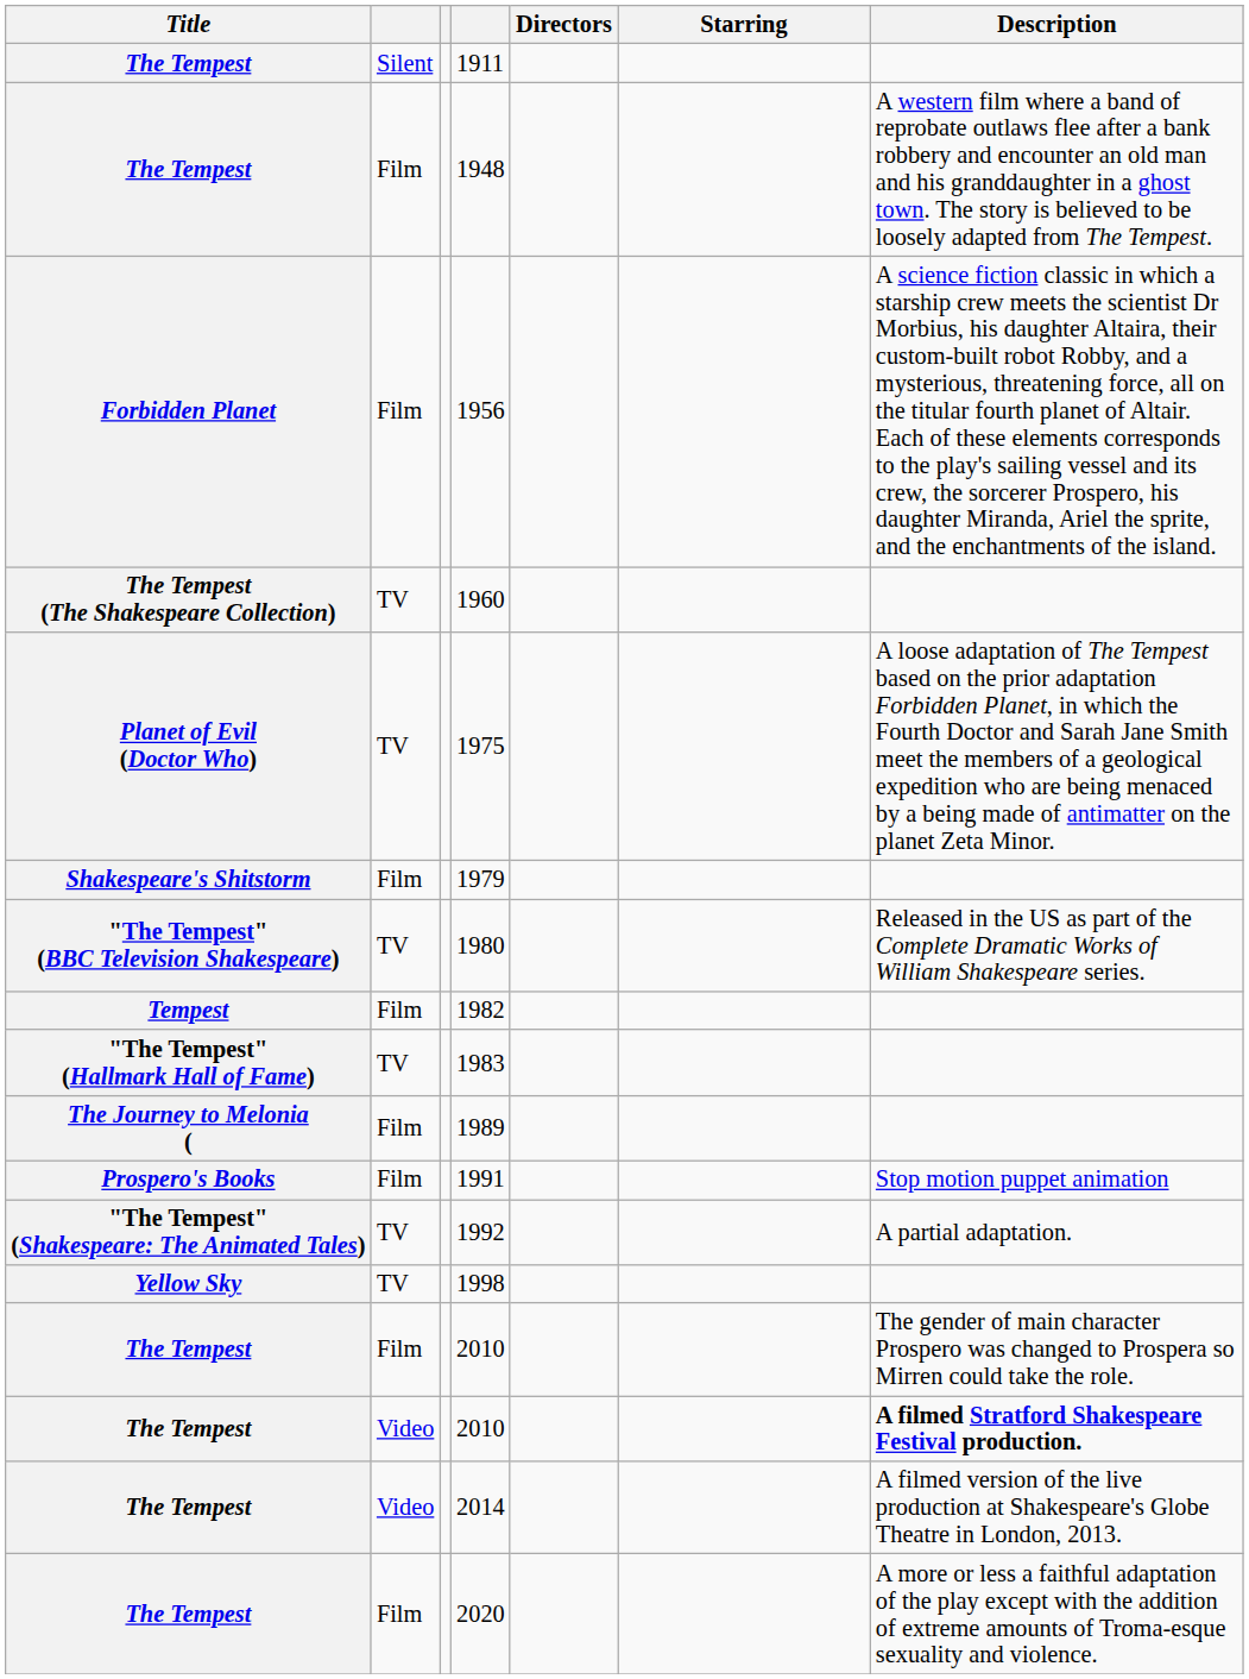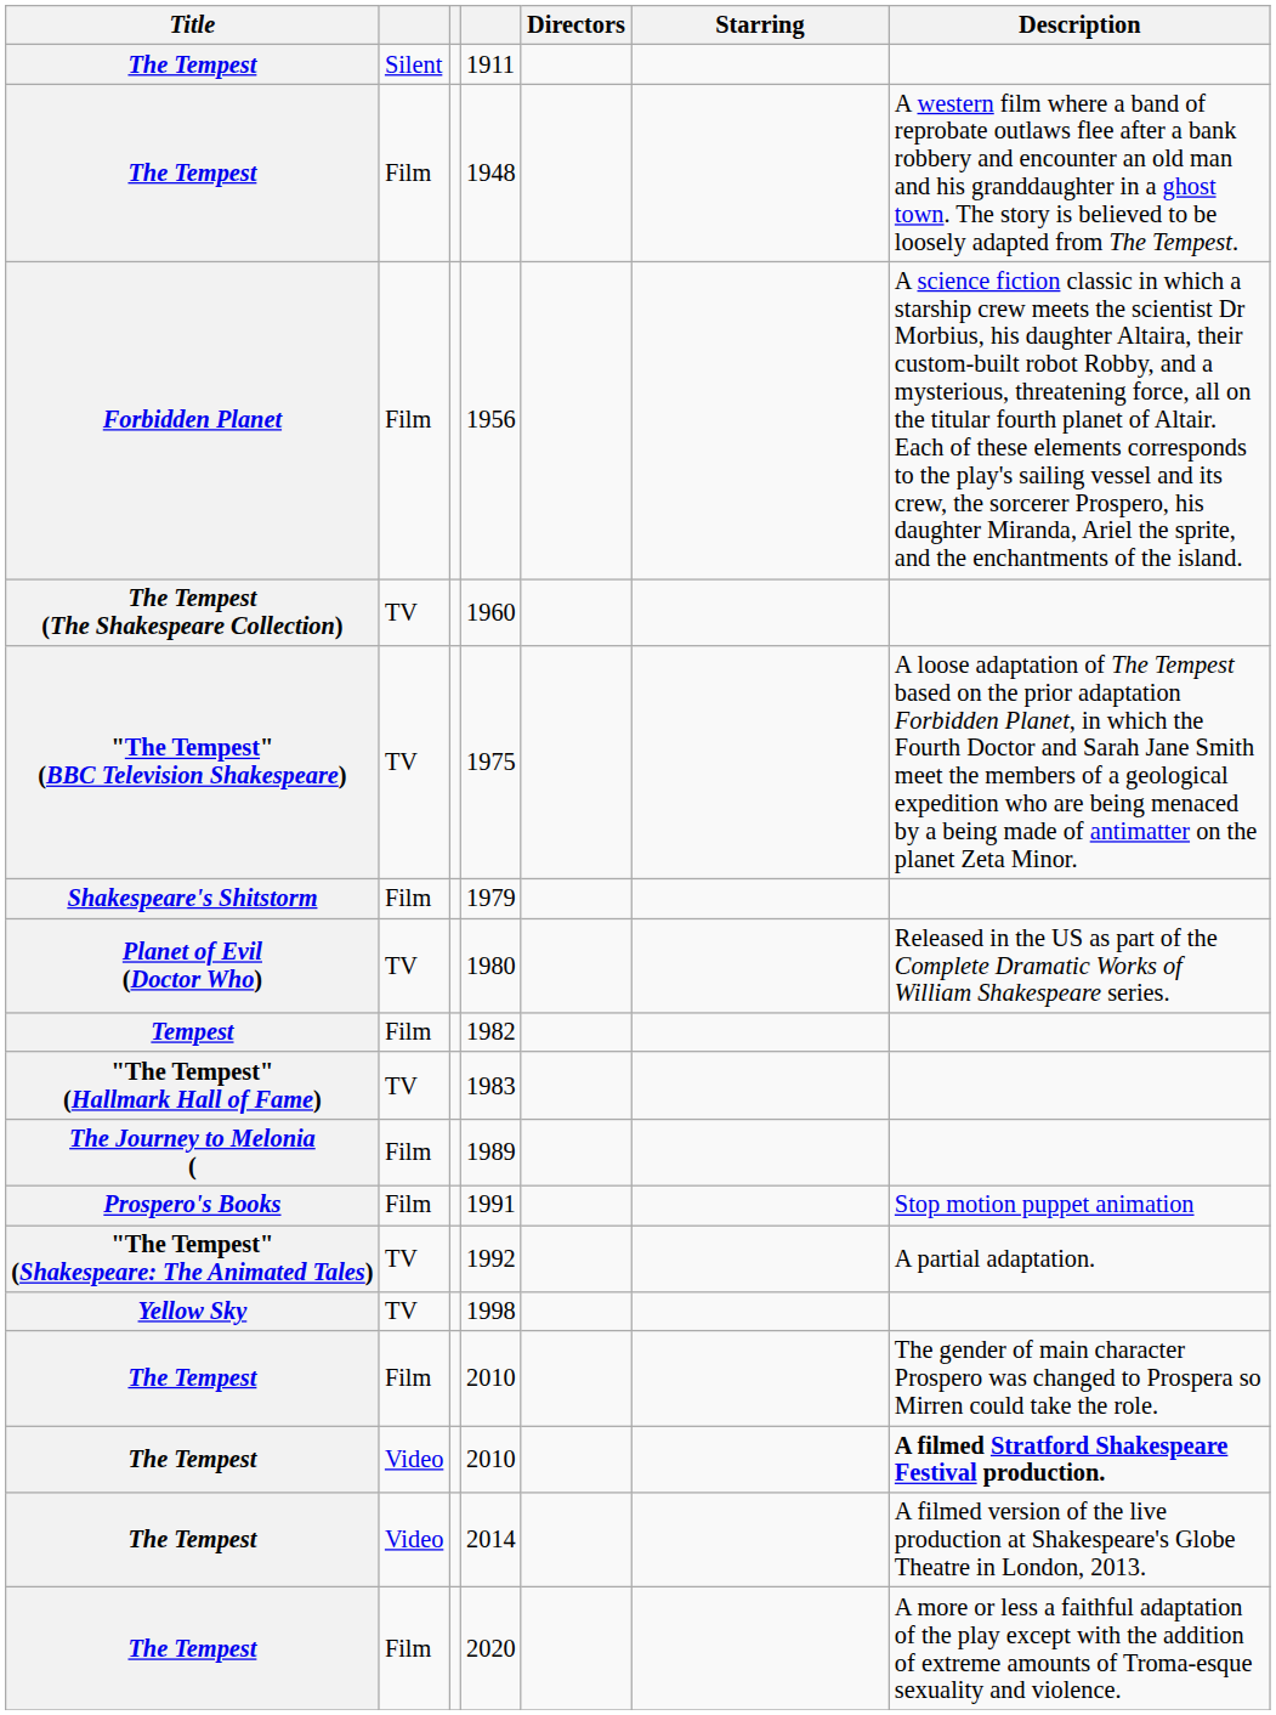 <table class="wikitable sortable">
 <tr>
 <th scope="col"><em>Title</em></th>
 <th scope="col"></th>
 <th scope="col"></th>
 <th scope="col"></th>
 <th scope="col" class="unsortable">Directors</th>
 <th scope="col" class="unsortable" style="min-width: 10em">Starring</th>
 <th scope="col" class="unsortable" style="min-width: 15em">Description</th>
 </tr>
 <tr>
 <th scope="row" style="white-space: nowrap"><em><a href='#'>The Tempest</a></em></th>
 <td><a href='#'>Silent</a></td>
 <td></td>
 <td>1911</td>
 <td></td>
 <td></td>
 <td></td>
 </tr>
 <tr>
 <th scope="row" style="white-space: nowrap"><em><a href='#'>The Tempest</a></em></th>
 <td>Film</td>
 <td></td>
 <td>1948</td>
 <td></td>
 <td></td>
 <td>A <a href='#'>western</a> film where a band of reprobate outlaws flee after a bank robbery and encounter an old man and his granddaughter in a <a href='#'>ghost town</a>. The story is believed to be loosely adapted from <em>The Tempest</em>.</td>
 </tr>
 <tr>
 <th scope="row" style="white-space: nowrap"><em><a href='#'>Forbidden Planet</a></em></th>
 <td>Film</td>
 <td></td>
 <td>1956</td>
 <td></td>
 <td></td>
 <td>A <a href='#'>science fiction</a> classic in which a starship crew meets the scientist Dr Morbius, his daughter Altaira, their custom-built robot Robby, and a mysterious, threatening force, all on the titular fourth planet of Altair. Each of these elements corresponds to the play's sailing vessel and its crew, the sorcerer Prospero, his daughter Miranda, Ariel the sprite, and the enchantments of the island.</td>
 </tr>
 <tr>
 <th scope="row" style="white-space: nowrap"><em>The Tempest</em><br>(<em>The Shakespeare Collection</em>)</th>
 <td>TV</td>
 <td></td>
 <td>1960</td>
 <td></td>
 <td></td>
 <td></td>
 </tr>
 <tr>
-<th scope="row" style="white-space: nowrap"><em><a href='#'>Planet of Evil</a></em><br>(<em><a href='#'>Doctor Who</a></em>)</th>
+<th scope="row" style="white-space: nowrap">"<a href='#'>The Tempest</a>"<br>(<em><a href='#'>BBC Television Shakespeare</a></em>)</th>
 <td>TV</td>
 <td></td>
 <td>1975</td>
 <td></td>
 <td></td>
 <td>A loose adaptation of <em>The Tempest</em> based on the prior adaptation <em>Forbidden Planet</em>, in which the Fourth Doctor and Sarah Jane Smith meet the members of a geological expedition who are being menaced by a being made of <a href='#'>antimatter</a> on the planet Zeta Minor.</td>
 </tr>
 <tr>
 <th scope="row" style="white-space: nowrap"><em><a href='#'>Shakespeare's Shitstorm</a></em></th>
 <td>Film</td>
 <td></td>
 <td>1979</td>
 <td></td>
 <td></td>
 <td></td>
 </tr>
 <tr>
-<th scope="row" style="white-space: nowrap">"<a href='#'>The Tempest</a>"<br>(<em><a href='#'>BBC Television Shakespeare</a></em>)</th>
+<th scope="row" style="white-space: nowrap"><em><a href='#'>Planet of Evil</a></em><br>(<em><a href='#'>Doctor Who</a></em>)</th>
 <td>TV</td>
 <td></td>
 <td>1980</td>
 <td></td>
 <td></td>
 <td>Released in the US as part of the <em>Complete Dramatic Works of William Shakespeare</em> series.</td>
 </tr>
 <tr>
 <th scope="row" style="white-space: nowrap"><em><a href='#'>Tempest</a></em></th>
 <td>Film</td>
 <td></td>
 <td>1982</td>
 <td></td>
 <td></td>
 <td></td>
 </tr>
 <tr>
 <th scope="row" style="white-space: nowrap">"The Tempest"<br>(<em><a href='#'>Hallmark Hall of Fame</a></em>)</th>
 <td>TV</td>
 <td></td>
 <td>1983</td>
 <td></td>
 <td></td>
 <td></td>
 </tr>
 <tr>
 <th scope="row" style="white-space: nowrap"><em><a href='#'>The Journey to Melonia</a></em><br>(</th>
 <td>Film</td>
 <td></td>
 <td>1989</td>
 <td></td>
 <td></td>
 <td></td>
 </tr>
 <tr>
 <th scope="row" style="white-space: nowrap"><em><a href='#'>Prospero's Books</a></em></th>
 <td>Film</td>
 <td></td>
 <td>1991</td>
 <td></td>
 <td></td>
 <td><a href='#'>Stop motion puppet animation</a></td>
 </tr>
 <tr>
 <th scope="row" style="white-space: nowrap">"The Tempest"<br>(<em><a href='#'>Shakespeare: The Animated Tales</a></em>)</th>
 <td>TV</td>
 <td></td>
 <td>1992</td>
 <td></td>
 <td></td>
 <td>A partial adaptation.</td>
 </tr>
 <tr>
 <th scope="row" style="white-space: nowrap"><em><a href='#'>Yellow Sky</a></em></th>
 <td>TV</td>
 <td></td>
 <td>1998</td>
 <td></td>
 <td></td>
 <td></td>
 </tr>
 <tr>
 <th scope="row" style="white-space: nowrap"><em><a href='#'>The Tempest</a></em></th>
 <td>Film</td>
 <td></td>
 <td>2010</td>
 <td></td>
 <td></td>
 <td>The gender of main character Prospero was changed to Prospera so Mirren could take the role.</td>
 </tr>
 <tr>
 <th scope="row" style="white-space: nowrap"><em>The Tempest</em></th>
 <td><a href='#'>Video</a></td>
 <td></td>
 <td>2010</td>
 <td></td>
 <td></td>
 <td><strong>A filmed <a href='#'>Stratford Shakespeare Festival</a> production.</strong></td>
 </tr>
 <tr>
 <th scope="row" style="white-space: nowrap"><em>The Tempest</em></th>
 <td><a href='#'>Video</a></td>
 <td></td>
 <td>2014</td>
 <td></td>
 <td></td>
 <td>A filmed version of the live production at Shakespeare's Globe Theatre in London, 2013.</td>
 </tr>
 <tr>
 <th scope="row" style="white-space: nowrap"><em><a href='#'>The Tempest</a></em></th>
 <td>Film</td>
 <td></td>
 <td>2020</td>
 <td></td>
 <td></td>
 <td>A more or less a faithful adaptation of the play except with the addition of extreme amounts of Troma-esque sexuality and violence.</td>
 </tr>
 </table>
